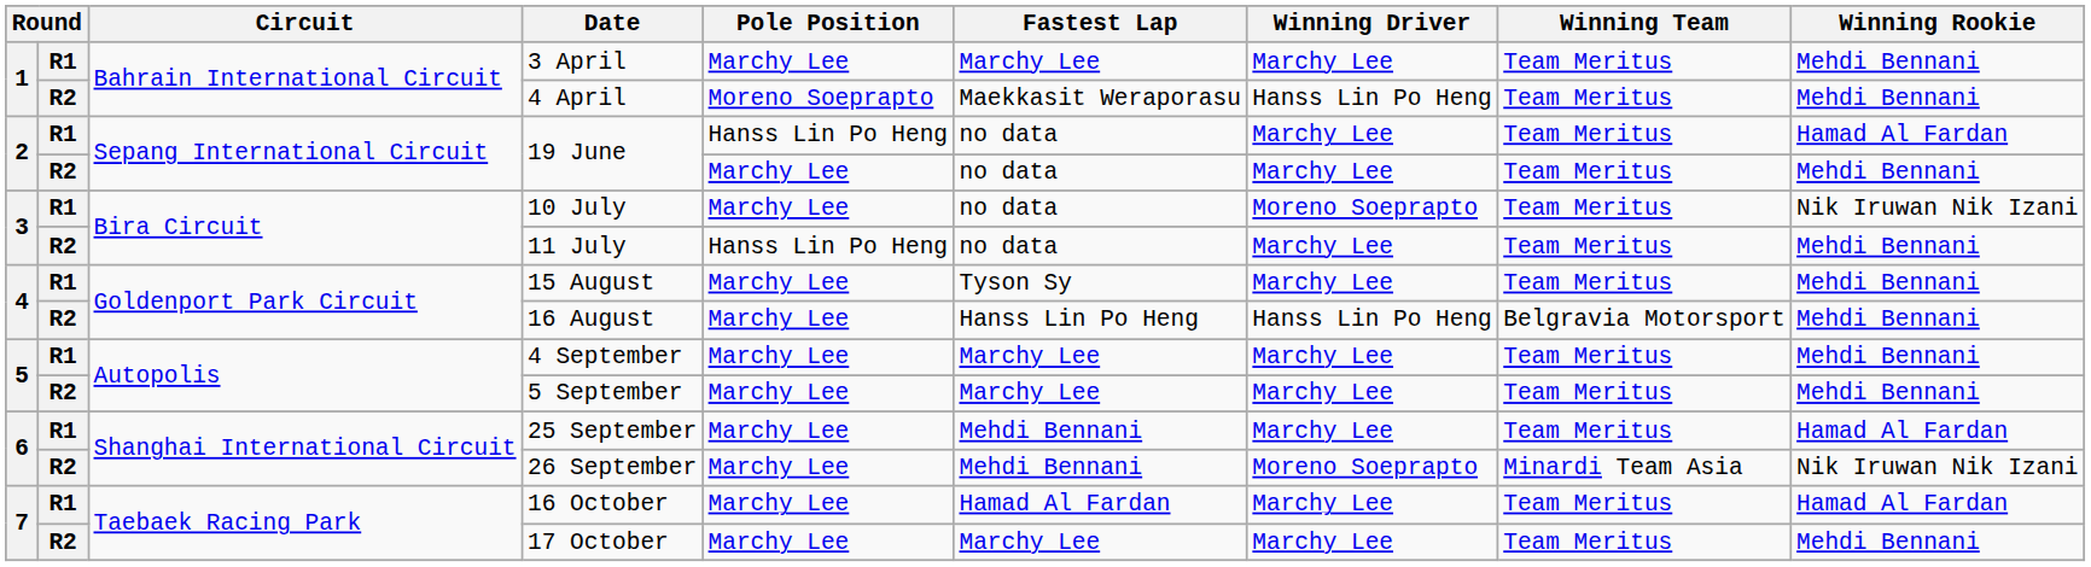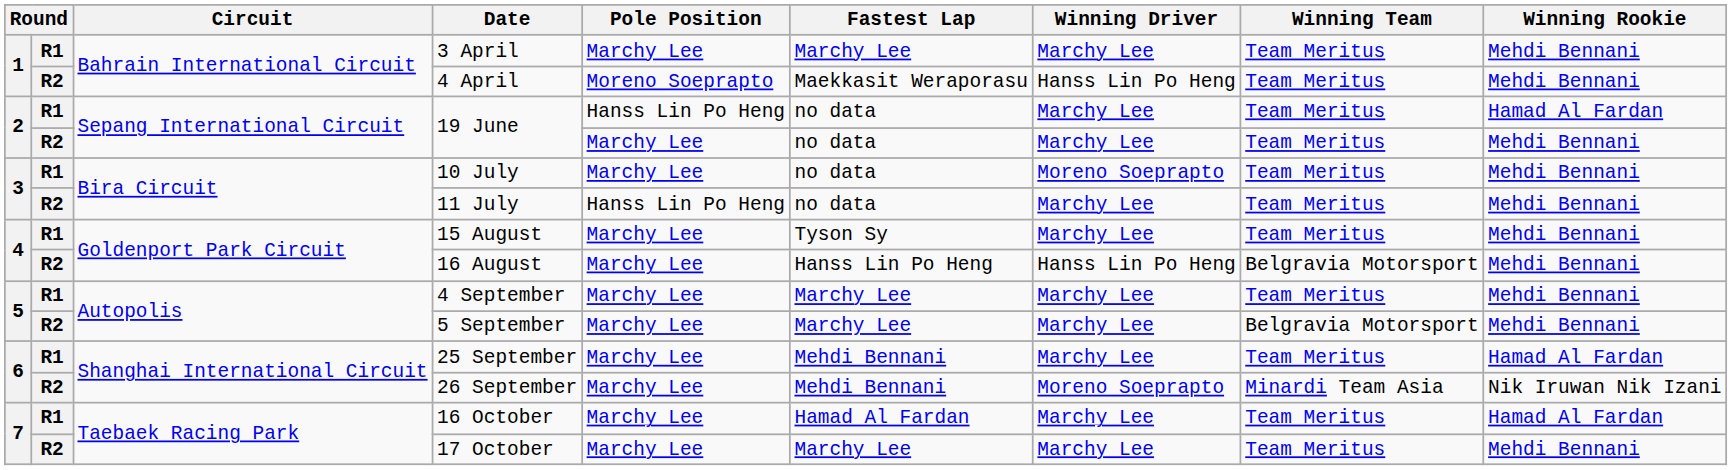 <table class="wikitable" style="font-size: 85%">
 <tr>
 <th colspan=2>Round</th>
 <th>Circuit</th>
 <th>Date</th>
 <th>Pole Position</th>
 <th>Fastest Lap</th>
 <th>Winning Driver</th>
 <th>Winning Team</th>
 <th>Winning Rookie</th>
 </tr>
 <tr>
 <th rowspan=2>1</th>
 <th>R1</th>
 <td rowspan=2> <a href='#'>Bahrain International Circuit</a></td>
 <td>3 April</td>
 <td> <a href='#'>Marchy Lee</a></td>
 <td> <a href='#'>Marchy Lee</a></td>
 <td> <a href='#'>Marchy Lee</a></td>
 <td> <a href='#'>Team Meritus</a></td>
 <td> <a href='#'>Mehdi Bennani</a></td>
 </tr>
 <tr>
 <th>R2</th>
 <td>4 April</td>
 <td> <a href='#'>Moreno Soeprapto</a></td>
 <td nowrap> Maekkasit Weraporasu</td>
 <td nowrap> Hanss Lin Po Heng</td>
 <td> <a href='#'>Team Meritus</a></td>
 <td> <a href='#'>Mehdi Bennani</a></td>
 </tr>
 <tr>
 <th rowspan=2>2</th>
 <th>R1</th>
 <td rowspan=2> <a href='#'>Sepang International Circuit</a></td>
 <td rowspan=2>19 June</td>
 <td nowrap> Hanss Lin Po Heng</td>
 <td>no data</td>
 <td> <a href='#'>Marchy Lee</a></td>
 <td> <a href='#'>Team Meritus</a></td>
 <td> <a href='#'>Hamad Al Fardan</a></td>
 </tr>
 <tr>
 <th>R2</th>
 <td> <a href='#'>Marchy Lee</a></td>
 <td>no data</td>
 <td> <a href='#'>Marchy Lee</a></td>
 <td> <a href='#'>Team Meritus</a></td>
 <td> <a href='#'>Mehdi Bennani</a></td>
 </tr>
 <tr>
 <th rowspan=2>3</th>
 <th>R1</th>
 <td rowspan=2> <a href='#'>Bira Circuit</a></td>
 <td>10 July</td>
 <td> <a href='#'>Marchy Lee</a></td>
 <td>no data</td>
 <td> <a href='#'>Moreno Soeprapto</a></td>
 <td> <a href='#'>Team Meritus</a></td>
-<td nowrap> Nik Iruwan Nik Izani</td>
+<td> <a href='#'>Mehdi Bennani</a></td>
 </tr>
 <tr>
 <th>R2</th>
 <td>11 July</td>
 <td> Hanss Lin Po Heng</td>
 <td>no data</td>
 <td> <a href='#'>Marchy Lee</a></td>
 <td> <a href='#'>Team Meritus</a></td>
 <td> <a href='#'>Mehdi Bennani</a></td>
 </tr>
 <tr>
 <th rowspan=2>4</th>
 <th>R1</th>
 <td rowspan=2> <a href='#'>Goldenport Park Circuit</a></td>
 <td>15 August</td>
 <td> <a href='#'>Marchy Lee</a></td>
 <td> Tyson Sy</td>
 <td> <a href='#'>Marchy Lee</a></td>
 <td> <a href='#'>Team Meritus</a></td>
 <td> <a href='#'>Mehdi Bennani</a></td>
 </tr>
 <tr>
 <th>R2</th>
 <td>16 August</td>
 <td> <a href='#'>Marchy Lee</a></td>
 <td nowrap> Hanss Lin Po Heng</td>
 <td nowrap> Hanss Lin Po Heng</td>
 <td nowrap> Belgravia Motorsport</td>
 <td> <a href='#'>Mehdi Bennani</a></td>
 </tr>
 <tr>
 <th rowspan=2>5</th>
 <th>R1</th>
 <td rowspan=2> <a href='#'>Autopolis</a></td>
 <td>4 September</td>
 <td> <a href='#'>Marchy Lee</a></td>
 <td> <a href='#'>Marchy Lee</a></td>
 <td> <a href='#'>Marchy Lee</a></td>
 <td> <a href='#'>Team Meritus</a></td>
 <td> <a href='#'>Mehdi Bennani</a></td>
 </tr>
 <tr>
 <th>R2</th>
 <td>5 September</td>
 <td> <a href='#'>Marchy Lee</a></td>
 <td> <a href='#'>Marchy Lee</a></td>
 <td> <a href='#'>Marchy Lee</a></td>
-<td> <a href='#'>Team Meritus</a></td>
+<td nowrap> Belgravia Motorsport</td>
 <td> <a href='#'>Mehdi Bennani</a></td>
 </tr>
 <tr>
 <th rowspan=2>6</th>
 <th>R1</th>
 <td rowspan=2 nowrap> <a href='#'>Shanghai International Circuit</a></td>
 <td nowrap>25 September</td>
 <td> <a href='#'>Marchy Lee</a></td>
 <td> <a href='#'>Mehdi Bennani</a></td>
 <td> <a href='#'>Marchy Lee</a></td>
 <td> <a href='#'>Team Meritus</a></td>
 <td> <a href='#'>Hamad Al Fardan</a></td>
 </tr>
 <tr>
 <th>R2</th>
 <td>26 September</td>
 <td> <a href='#'>Marchy Lee</a></td>
 <td> <a href='#'>Mehdi Bennani</a></td>
 <td> <a href='#'>Moreno Soeprapto</a></td>
 <td nowrap> <a href='#'>Minardi</a> Team Asia</td>
 <td nowrap> Nik Iruwan Nik Izani</td>
 </tr>
 <tr>
 <th rowspan=2>7</th>
 <th>R1</th>
 <td rowspan=2> <a href='#'>Taebaek Racing Park</a></td>
 <td>16 October</td>
 <td> <a href='#'>Marchy Lee</a></td>
 <td> <a href='#'>Hamad Al Fardan</a></td>
 <td> <a href='#'>Marchy Lee</a></td>
 <td> <a href='#'>Team Meritus</a></td>
 <td> <a href='#'>Hamad Al Fardan</a></td>
 </tr>
 <tr>
 <th>R2</th>
 <td>17 October</td>
 <td> <a href='#'>Marchy Lee</a></td>
 <td> <a href='#'>Marchy Lee</a></td>
 <td> <a href='#'>Marchy Lee</a></td>
 <td> <a href='#'>Team Meritus</a></td>
 <td> <a href='#'>Mehdi Bennani</a></td>
 </tr>
 </table>
